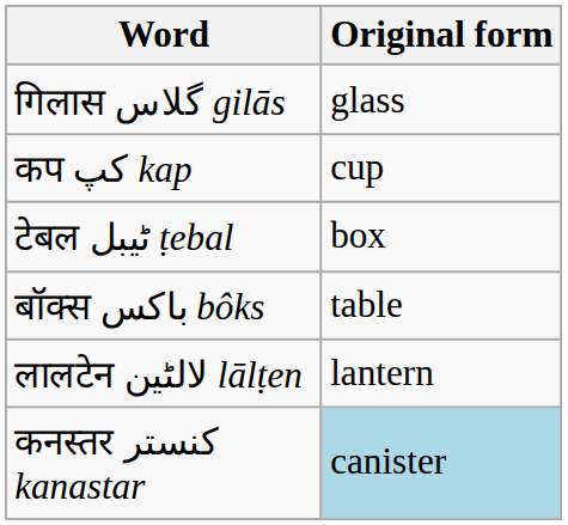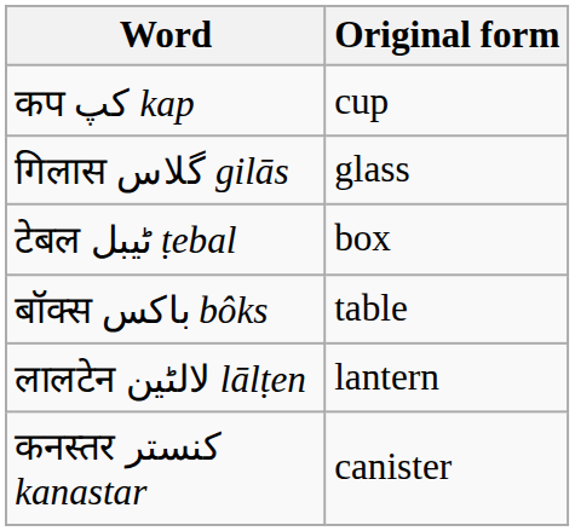 <table class="wikitable">
 <tr>
 <th>Word</th>
 <th>Original form</th>
 </tr>
 <tr>
+<td style="width:08em">कप کپ <em>kap</em></td>
+<td>cup</td>
+</tr>
+<tr>
 <td>गिलास گلاس <em>gilās</em></td>
 <td>glass</td>
-</tr>
-<tr>
-<td style="width:08em">कप کپ <em>kap</em></td>
-<td>cup</td>
 </tr>
 <tr>
 <td>टेबल ٹیبل <em>ṭebal</em></td>
 <td>box</td>
 </tr>
 <tr>
 <td>बॉक्स باکس <em>bôks</em></td>
 <td>table</td>
 </tr>
 <tr>
 <td>लालटेन لالٹین <em>lālṭen</em></td>
 <td>lantern</td>
 </tr>
 <tr>
 <td>कनस्तर کنستر <em>kanastar</em></td>
-<td style="background: lightblue;">canister</td>
+<td>canister</td>
 </tr>
 </table>
